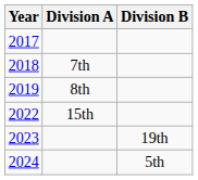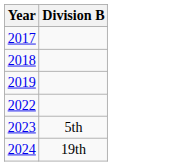 <table class="wikitable" style="text-align:center">
 <tr>
 <th>Year</th>
-<th>Division A</th>
 <th>Division B</th>
 </tr>
 <tr>
 <td><a href='#'>2017</a></td>
 <td></td>
-<td></td>
 </tr>
 <tr>
 <td><a href='#'>2018</a></td>
-<td>7th</td>
 <td></td>
 </tr>
 <tr>
 <td><a href='#'>2019</a></td>
-<td>8th</td>
 <td></td>
 </tr>
 <tr>
 <td><a href='#'>2022</a></td>
-<td>15th</td>
 <td></td>
 </tr>
 <tr>
 <td><a href='#'>2023</a></td>
-<td></td>
-<td>19th</td>
+<td>5th</td>
 </tr>
 <tr>
 <td><a href='#'>2024</a></td>
-<td></td>
-<td>5th</td>
+<td>19th</td>
 </tr>
 </table>
